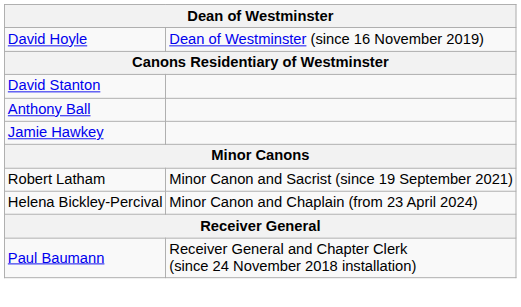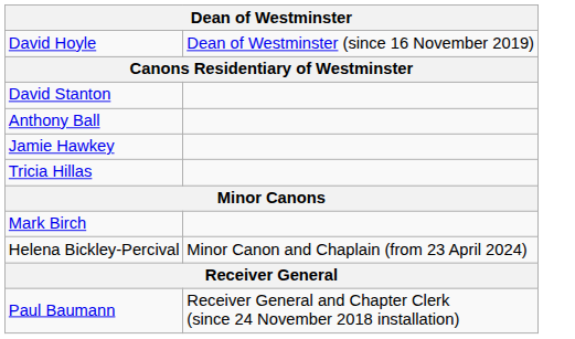 <table class="wikitable">
 <tr>
 <th colspan="2">Dean of Westminster</th>
 </tr>
 <tr>
 <td><a href='#'>David Hoyle</a></td>
 <td><a href='#'>Dean of Westminster</a> (since 16 November 2019)</td>
 </tr>
 <tr>
 <th colspan="2">Canons Residentiary of Westminster</th>
 </tr>
 <tr>
 <td><a href='#'>David Stanton</a></td>
 <td></td>
 </tr>
 <tr>
 <td><a href='#'>Anthony Ball</a></td>
 <td></td>
 </tr>
 <tr>
 <td><a href='#'>Jamie Hawkey</a></td>
 <td></td>
 </tr>
 <tr>
+<td><a href='#'>Tricia Hillas</a></td>
+<td></td>
+</tr>
+<tr>
 <th colspan="2">Minor Canons</th>
 </tr>
 <tr>
-<td>Robert Latham</td>
-<td>Minor Canon and Sacrist (since 19 September 2021)</td>
+<td><a href='#'>Mark Birch</a></td>
+<td></td>
 </tr>
 <tr>
 <td>Helena Bickley-Percival</td>
 <td>Minor Canon and Chaplain (from 23 April 2024)</td>
 </tr>
 <tr>
 <th colspan="2">Receiver General</th>
 </tr>
 <tr>
 <td><a href='#'>Paul Baumann</a></td>
 <td>Receiver General and Chapter Clerk<br>(since 24 November 2018 installation)</td>
 </tr>
 </table>
